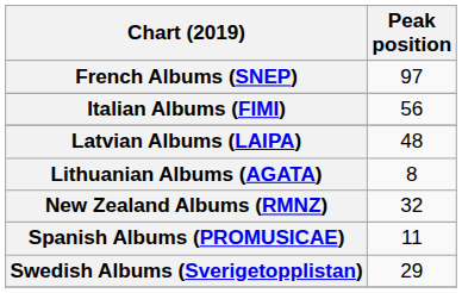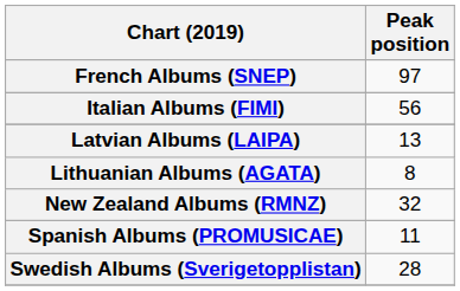 <table class="wikitable sortable plainrowheaders" style="text-align:center">
 <tr>
 <th scope="col">Chart (2019)</th>
 <th scope="col">Peak<br>position</th>
 </tr>
 <tr>
 </tr>
 <tr>
 </tr>
 <tr>
 </tr>
 <tr>
 </tr>
 <tr>
 </tr>
 <tr>
 </tr>
 <tr>
 </tr>
 <tr>
 <th scope="row">French Albums (<a href='#'>SNEP</a>)</th>
 <td>97</td>
 </tr>
 <tr>
 </tr>
 <tr>
 </tr>
 <tr>
 <th scope="row">Italian Albums (<a href='#'>FIMI</a>)</th>
 <td>56</td>
 </tr>
 <tr>
 </tr>
 <tr>
 <th scope="row">Latvian Albums (<a href='#'>LAIPA</a>)</th>
-<td>48</td>
+<td>13</td>
 </tr>
 <tr>
 <th scope="row">Lithuanian Albums (<a href='#'>AGATA</a>)</th>
 <td>8</td>
 </tr>
 <tr>
 <th scope="row">New Zealand Albums (<a href='#'>RMNZ</a>)</th>
 <td>32</td>
 </tr>
 <tr>
 </tr>
 <tr>
 </tr>
 <tr>
 <th scope="row">Spanish Albums (<a href='#'>PROMUSICAE</a>)</th>
 <td>11</td>
 </tr>
 <tr>
 <th scope="row">Swedish Albums (<a href='#'>Sverigetopplistan</a>)</th>
-<td>29</td>
+<td>28</td>
 </tr>
 <tr>
 </tr>
 <tr>
 </tr>
 <tr>
 </tr>
 <tr>
 </tr>
 <tr>
 </tr>
 <tr>
 </tr>
 <tr>
 </tr>
 </table>
